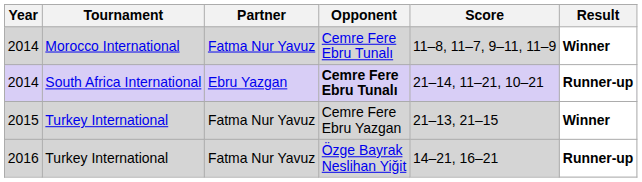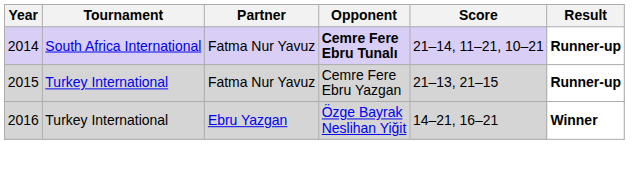 <table class="sortable wikitable" style="font-size: 90%;">
 <tr>
 <th>Year</th>
 <th>Tournament</th>
 <th>Partner</th>
 <th>Opponent</th>
 <th>Score</th>
 <th>Result</th>
 </tr>
-<tr style="background:#D5D5D5">
-<td align="center">2014</td>
-<td align="left"><a href='#'>Morocco International</a></td>
-<td align="left"> <a href='#'>Fatma Nur Yavuz</a></td>
-<td align="left"> <a href='#'>Cemre Fere</a><br> <a href='#'>Ebru Tunalı</a></td>
-<td align="left">11–8, 11–7, 9–11, 11–9</td>
-<td style="text-align:left; background:white"> <strong>Winner</strong></td>
-</tr>
 <tr style="background:#D8CEF6">
 <td align="center">2014</td>
 <td align="left"><a href='#'>South Africa International</a></td>
-<td align="left"> <a href='#'>Ebru Yazgan</a></td>
+<td align="left"> Fatma Nur Yavuz</td>
 <td align="left"><strong> Cemre Fere<br> Ebru Tunalı</strong></td>
 <td align="left">21–14, 11–21, 10–21</td>
 <td style="text-align:left; background:white"> <strong>Runner-up</strong></td>
 </tr>
 <tr style="background:#D5D5D5">
 <td align="center">2015</td>
 <td align="left"><a href='#'>Turkey International</a></td>
 <td align="left"> Fatma Nur Yavuz</td>
 <td align="left"> Cemre Fere<br> Ebru Yazgan</td>
 <td align="left">21–13, 21–15</td>
-<td style="text-align:left; background:white"> <strong>Winner</strong></td>
+<td style="text-align:left; background:white"> <strong>Runner-up</strong></td>
 </tr>
 <tr style="background:#D5D5D5">
 <td align="center">2016</td>
 <td align="left">Turkey International</td>
-<td align="left"> Fatma Nur Yavuz</td>
+<td align="left"> <a href='#'>Ebru Yazgan</a></td>
 <td align="left"> <a href='#'>Özge Bayrak</a><br> <a href='#'>Neslihan Yiğit</a></td>
 <td align="left">14–21, 16–21</td>
-<td style="text-align:left; background:white"> <strong>Runner-up</strong></td>
+<td style="text-align:left; background:white"> <strong>Winner</strong></td>
 </tr>
 </table>
